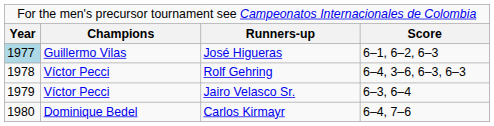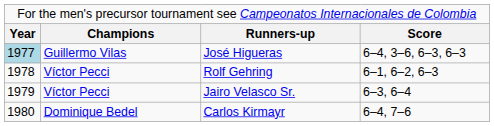 <table class="wikitable">
 <tr>
 <td colspan="4" style="text-align:center">For the men's precursor tournament see <em><a href='#'>Campeonatos Internacionales de Colombia</a></em></td>
 </tr>
 <tr>
 <th style="width:40px">Year</th>
 <th style="width:200px">Champions</th>
 <th style="width:200px">Runners-up</th>
 <th style="width:160px" class="unsortable">Score</th>
 </tr>
 <tr>
 <td style="background: lightblue;">1977</td>
 <td> <a href='#'>Guillermo Vilas</a></td>
 <td> <a href='#'>José Higueras</a></td>
-<td>6–1, 6–2, 6–3</td>
+<td>6–4, 3–6, 6–3, 6–3</td>
 </tr>
 <tr>
 <td>1978</td>
 <td> <a href='#'>Víctor Pecci</a></td>
 <td> <a href='#'>Rolf Gehring</a></td>
-<td>6–4, 3–6, 6–3, 6–3</td>
+<td>6–1, 6–2, 6–3</td>
 </tr>
 <tr>
 <td>1979</td>
 <td> <a href='#'>Víctor Pecci</a></td>
 <td> <a href='#'>Jairo Velasco Sr.</a></td>
 <td>6–3, 6–4</td>
 </tr>
 <tr>
 <td>1980</td>
 <td> <a href='#'>Dominique Bedel</a></td>
 <td> <a href='#'>Carlos Kirmayr</a></td>
 <td>6–4, 7–6</td>
 </tr>
 </table>
